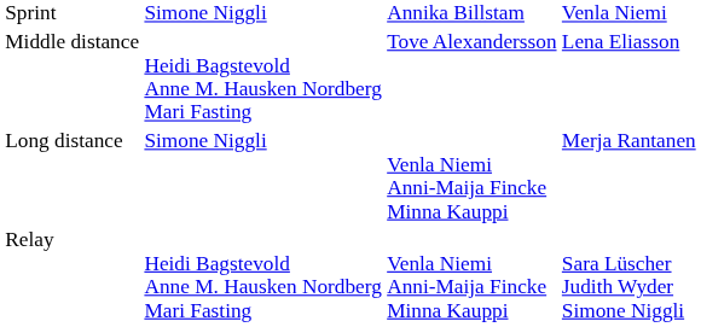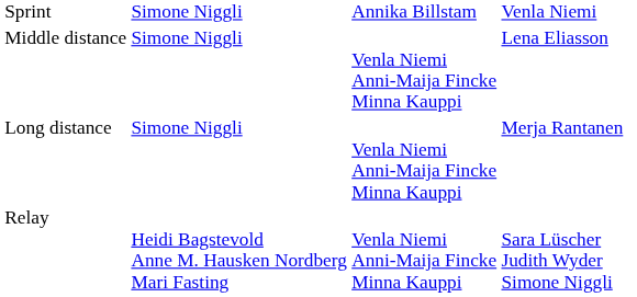 <table>
 <tr style="vertical-align:top">
 <td style="white-space:nowrap">Sprint<br></td>
 <td><a href='#'>Simone Niggli</a><br></td>
 <td><a href='#'>Annika Billstam</a><br></td>
 <td><a href='#'>Venla Niemi</a><br></td>
 </tr>
 <tr style="vertical-align:top">
 <td style="white-space:nowrap">Middle distance<br></td>
-<td><br><a href='#'>Heidi Bagstevold</a><br><a href='#'>Anne M. Hausken Nordberg</a><br><a href='#'>Mari Fasting</a></td>
-<td><a href='#'>Tove Alexandersson</a><br></td>
+<td><a href='#'>Simone Niggli</a><br></td>
+<td><br><a href='#'>Venla Niemi</a><br><a href='#'>Anni-Maija Fincke</a><br><a href='#'>Minna Kauppi</a></td>
 <td><a href='#'>Lena Eliasson</a><br></td>
 </tr>
 <tr style="vertical-align:top">
 <td style="white-space:nowrap">Long distance<br></td>
 <td><a href='#'>Simone Niggli</a><br></td>
 <td><br><a href='#'>Venla Niemi</a><br><a href='#'>Anni-Maija Fincke</a><br><a href='#'>Minna Kauppi</a></td>
 <td><a href='#'>Merja Rantanen</a><br></td>
 </tr>
 <tr style="vertical-align:top">
 <td style="white-space:nowrap">Relay<br></td>
 <td><br><a href='#'>Heidi Bagstevold</a><br><a href='#'>Anne M. Hausken Nordberg</a><br><a href='#'>Mari Fasting</a></td>
 <td><br><a href='#'>Venla Niemi</a><br><a href='#'>Anni-Maija Fincke</a><br><a href='#'>Minna Kauppi</a></td>
 <td><br><a href='#'>Sara Lüscher</a><br><a href='#'>Judith Wyder</a><br><a href='#'>Simone Niggli</a></td>
 </tr>
 </table>
